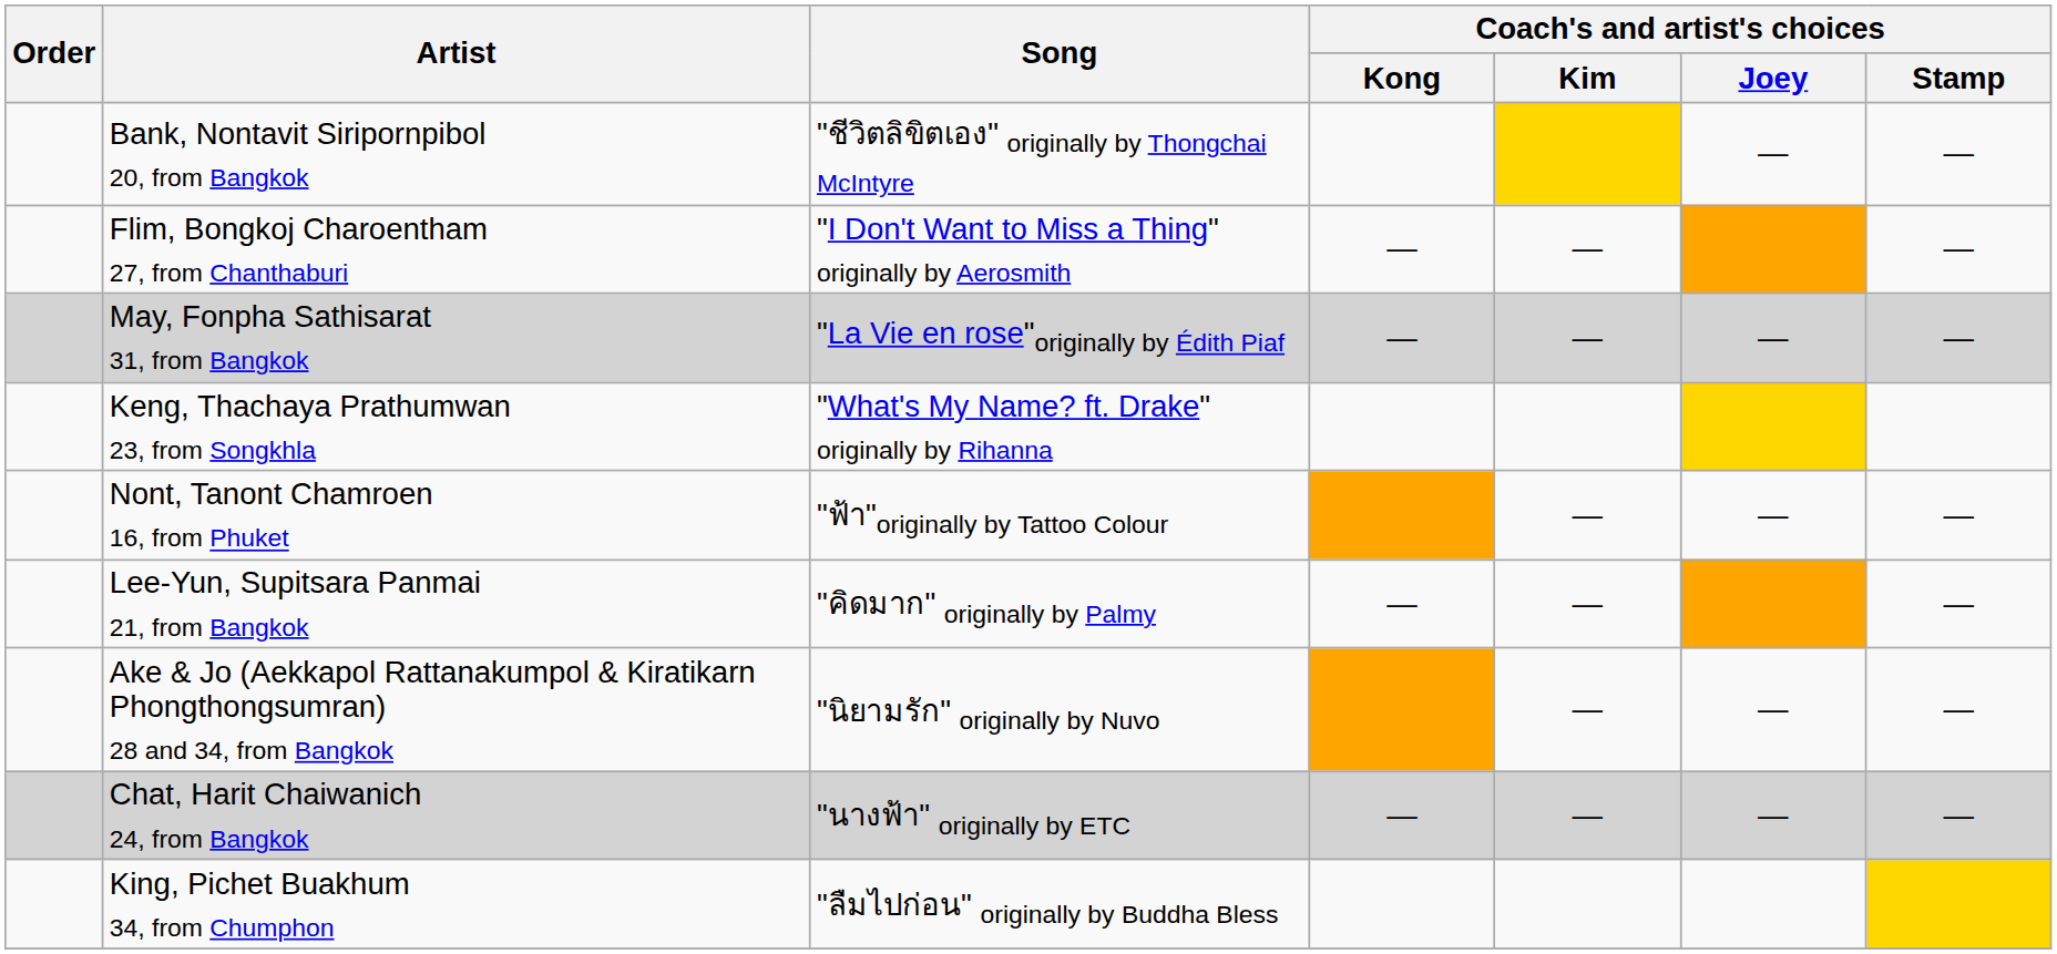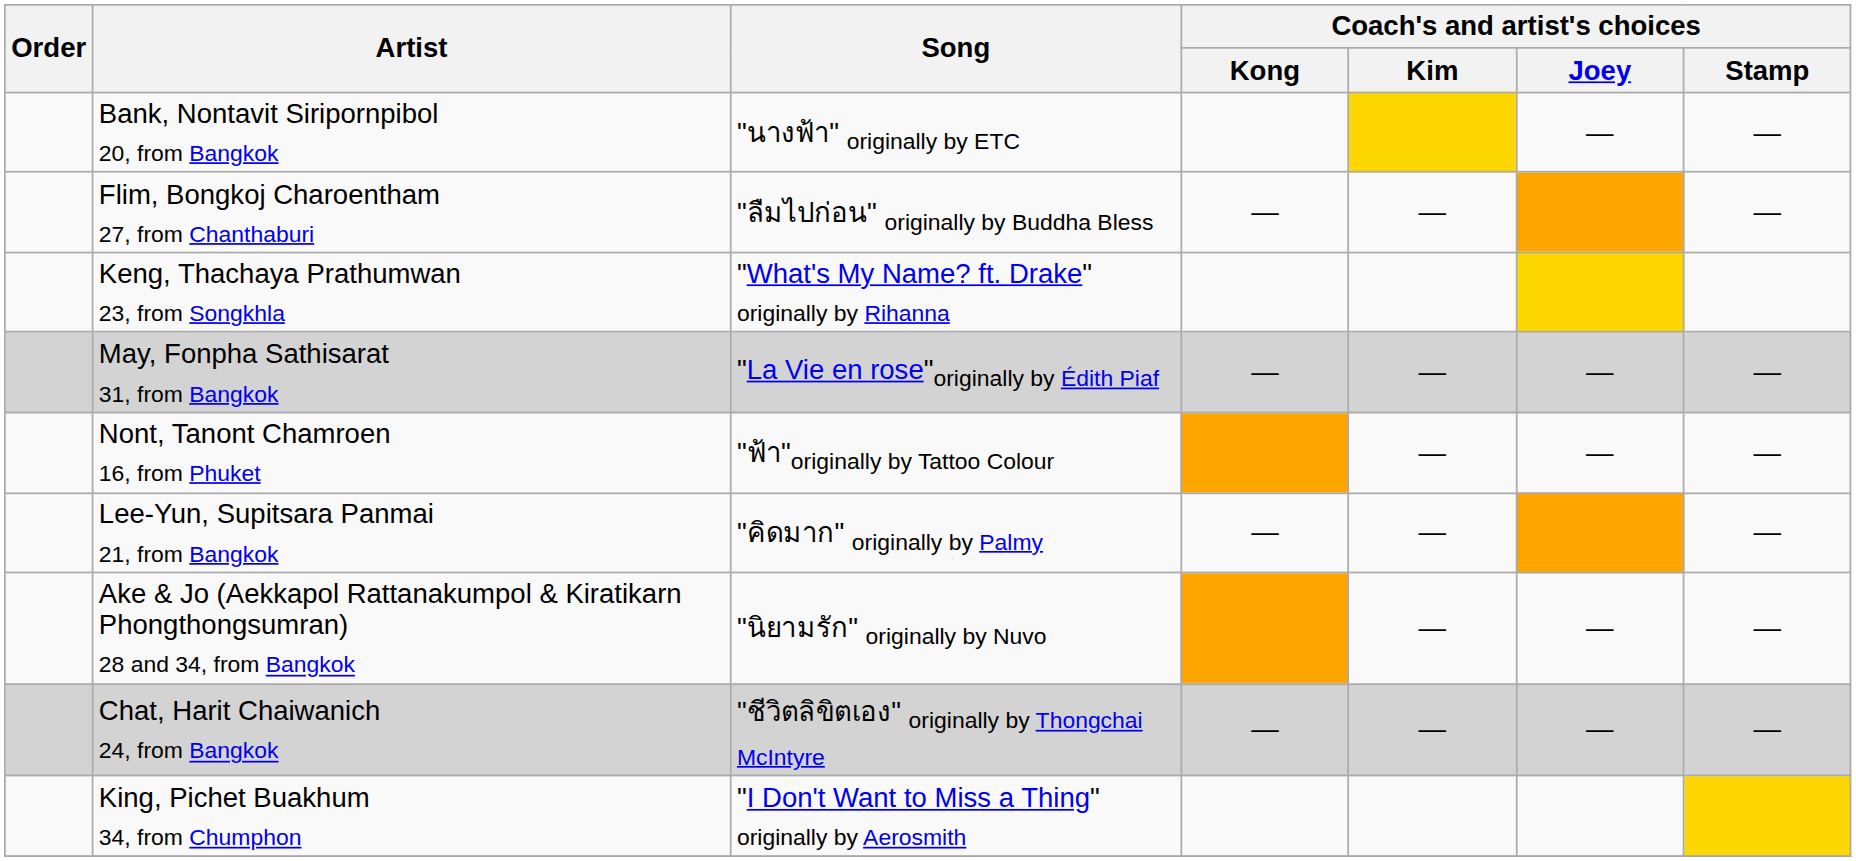 <table class="wikitable" style="width:85%;">
 <tr>
 <th rowspan="2">Order</th>
 <th rowspan="2">Artist</th>
 <th rowspan="2">Song</th>
 <th colspan="4">Coach's and artist's choices</th>
 </tr>
 <tr>
 <th width="90">Kong</th>
 <th width="90">Kim</th>
 <th width="90"><a href='#'>Joey</a></th>
 <th width="90">Stamp</th>
 </tr>
 <tr>
 <td></td>
 <td>Bank, Nontavit Siripornpibol<br><sub>20, from <a href='#'>Bangkok</a></sub></td>
-<td>"ชีวิตลิขิตเอง" <sub>originally by <a href='#'>Thongchai McIntyre</a></sub></td>
+<td>"นางฟ้า" <sub>originally by ETC</sub></td>
 <td style="text-align:center;"></td>
 <td style="background:gold;text-align:center;"></td>
 <td style="text-align:center;">—</td>
 <td style="text-align:center;">—</td>
 </tr>
 <tr>
 <td></td>
 <td>Flim, Bongkoj Charoentham<br><sub>27, from <a href='#'>Chanthaburi</a></sub></td>
-<td>"<a href='#'>I Don't Want to Miss a Thing</a>" <sub>originally by <a href='#'>Aerosmith</a></sub></td>
+<td>"ลืมไปก่อน" <sub>originally by Buddha Bless</sub></td>
 <td style="text-align:center;">—</td>
 <td style="text-align:center;">—</td>
 <td style="background:orange;text-align:center;"></td>
-<td style="text-align:center;">—</td>
-</tr>
-<tr bgcolor=lightgrey>
-<td></td>
-<td>May, Fonpha Sathisarat<br><sub>31, from <a href='#'>Bangkok</a></sub></td>
-<td>"<a href='#'>La Vie en rose</a>"<sub>originally by <a href='#'>Édith Piaf</a></sub></td>
-<td style="text-align:center;">—</td>
-<td style="text-align:center;">—</td>
-<td style="text-align:center;">—</td>
 <td style="text-align:center;">—</td>
 </tr>
 <tr>
 <td></td>
 <td>Keng, Thachaya Prathumwan<br><sub>23, from <a href='#'>Songkhla</a></sub></td>
 <td>"<a href='#'>What's My Name? ft. Drake</a>" <sub>originally by <a href='#'>Rihanna</a></sub></td>
 <td style="text-align:center;"></td>
 <td style="text-align:center;"></td>
 <td style="background:gold;text-align:center;"></td>
 <td style="text-align:center;"></td>
+</tr>
+<tr bgcolor=lightgrey>
+<td></td>
+<td>May, Fonpha Sathisarat<br><sub>31, from <a href='#'>Bangkok</a></sub></td>
+<td>"<a href='#'>La Vie en rose</a>"<sub>originally by <a href='#'>Édith Piaf</a></sub></td>
+<td style="text-align:center;">—</td>
+<td style="text-align:center;">—</td>
+<td style="text-align:center;">—</td>
+<td style="text-align:center;">—</td>
 </tr>
 <tr>
 <td></td>
 <td>Nont, Tanont Chamroen<br><sub>16, from <a href='#'>Phuket</a></sub></td>
 <td>"ฟ้า"<sub>originally by Tattoo Colour</sub></td>
 <td style="background:orange;text-align:center;"></td>
 <td style="text-align:center;">—</td>
 <td style="text-align:center;">—</td>
 <td style="text-align:center;">—</td>
 </tr>
 <tr>
 <td></td>
 <td>Lee-Yun, Supitsara Panmai<br><sub>21, from <a href='#'>Bangkok</a></sub></td>
 <td>"คิดมาก" <sub>originally by <a href='#'>Palmy</a></sub></td>
 <td style="text-align:center;">—</td>
 <td style="text-align:center;">—</td>
 <td style="background:orange;text-align:center;"></td>
 <td style="text-align:center;">—</td>
 </tr>
 <tr>
 <td></td>
 <td>Ake & Jo (Aekkapol Rattanakumpol & Kiratikarn Phongthongsumran)<br><sub>28 and 34, from <a href='#'>Bangkok</a></sub></td>
 <td>"นิยามรัก" <sub>originally by Nuvo</sub></td>
 <td style="background:orange;text-align:center;"></td>
 <td style="text-align:center;">—</td>
 <td style="text-align:center;">—</td>
 <td style="text-align:center;">—</td>
 </tr>
 <tr bgcolor=lightgrey>
 <td></td>
 <td>Chat, Harit Chaiwanich<br><sub>24, from <a href='#'>Bangkok</a></sub></td>
-<td>"นางฟ้า" <sub>originally by ETC</sub></td>
+<td>"ชีวิตลิขิตเอง" <sub>originally by <a href='#'>Thongchai McIntyre</a></sub></td>
 <td style="text-align:center;">—</td>
 <td style="text-align:center;">—</td>
 <td style="text-align:center;">—</td>
 <td style="text-align:center;">—</td>
 </tr>
 <tr>
 <td></td>
 <td>King, Pichet Buakhum<br><sub>34, from <a href='#'>Chumphon</a></sub></td>
-<td>"ลืมไปก่อน" <sub>originally by Buddha Bless</sub></td>
+<td>"<a href='#'>I Don't Want to Miss a Thing</a>" <sub>originally by <a href='#'>Aerosmith</a></sub></td>
 <td style="text-align:center;"></td>
 <td style="text-align:center;"></td>
 <td style="text-align:center;"></td>
 <td style="background:gold;text-align:center;"></td>
 </tr>
 <tr bgcolor=lightgrey>
 </tr>
 <tr>
 </tr>
 </table>
